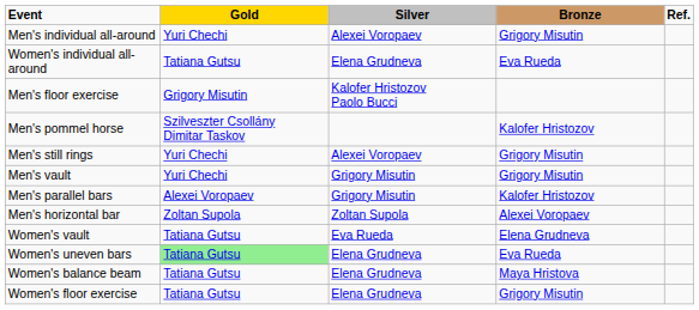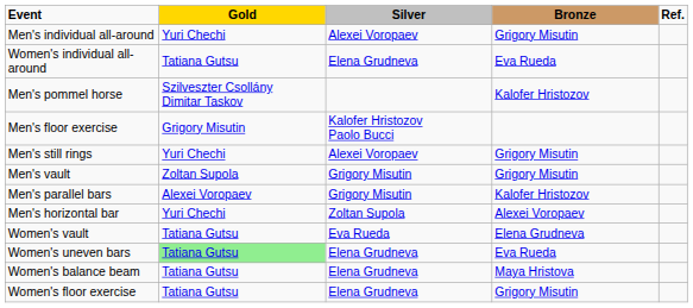 <table class="wikitable">
 <tr>
 <td style="width:12em;"><strong>Event</strong></td>
 <td style="text-align:center; background:gold; width:13em;"><strong>Gold</strong></td>
 <td style="text-align:center; background:silver; width:13em;"><strong>Silver</strong></td>
 <td style="text-align:center; background:#c96; width:13em;"><strong>Bronze</strong></td>
 <td style="width:1em;"><strong>Ref.</strong></td>
 </tr>
 <tr>
 <td>Men's individual all-around</td>
 <td> <a href='#'>Yuri Chechi</a></td>
 <td> <a href='#'>Alexei Voropaev</a></td>
 <td> <a href='#'>Grigory Misutin</a></td>
 <td></td>
 </tr>
 <tr>
 <td> Women's individual all-around </td>
 <td> <a href='#'>Tatiana Gutsu</a></td>
 <td> <a href='#'>Elena Grudneva</a></td>
 <td> <a href='#'>Eva Rueda</a></td>
 <td></td>
 </tr>
 <tr>
+<td>Men's pommel horse</td>
+<td> <a href='#'>Szilveszter Csollány</a><br> <a href='#'>Dimitar Taskov</a></td>
+<td></td>
+<td> <a href='#'>Kalofer Hristozov</a></td>
+<td></td>
+</tr>
+<tr>
 <td>Men's floor exercise</td>
 <td> <a href='#'>Grigory Misutin</a></td>
 <td> <a href='#'>Kalofer Hristozov</a><br> <a href='#'>Paolo Bucci</a></td>
 <td></td>
-<td></td>
-</tr>
-<tr>
-<td>Men's pommel horse</td>
-<td> <a href='#'>Szilveszter Csollány</a><br> <a href='#'>Dimitar Taskov</a></td>
-<td></td>
-<td> <a href='#'>Kalofer Hristozov</a></td>
 <td></td>
 </tr>
 <tr>
 <td>Men's still rings</td>
 <td> <a href='#'>Yuri Chechi</a></td>
 <td> <a href='#'>Alexei Voropaev</a></td>
 <td> <a href='#'>Grigory Misutin</a></td>
 <td></td>
 </tr>
 <tr>
 <td>Men's vault</td>
-<td> <a href='#'>Yuri Chechi</a></td>
+<td> <a href='#'>Zoltan Supola</a></td>
 <td> <a href='#'>Grigory Misutin</a></td>
 <td> <a href='#'>Grigory Misutin</a></td>
 <td></td>
 </tr>
 <tr>
 <td>Men's parallel bars</td>
 <td> <a href='#'>Alexei Voropaev</a></td>
 <td> <a href='#'>Grigory Misutin</a></td>
 <td> <a href='#'>Kalofer Hristozov</a></td>
 <td></td>
 </tr>
 <tr>
 <td>Men's horizontal bar</td>
-<td> <a href='#'>Zoltan Supola</a></td>
+<td> <a href='#'>Yuri Chechi</a></td>
 <td> <a href='#'>Zoltan Supola</a></td>
 <td> <a href='#'>Alexei Voropaev</a></td>
 <td></td>
 </tr>
 <tr>
 <td>Women's vault</td>
 <td> <a href='#'>Tatiana Gutsu</a></td>
 <td> <a href='#'>Eva Rueda</a></td>
 <td> <a href='#'>Elena Grudneva</a></td>
 <td></td>
 </tr>
 <tr>
 <td>Women's uneven bars</td>
 <td style="background: lightgreen;"> <a href='#'>Tatiana Gutsu</a></td>
 <td> <a href='#'>Elena Grudneva</a></td>
 <td> <a href='#'>Eva Rueda</a></td>
 <td></td>
 </tr>
 <tr>
 <td> Women's balance beam </td>
 <td> <a href='#'>Tatiana Gutsu</a></td>
 <td> <a href='#'>Elena Grudneva</a></td>
 <td> <a href='#'>Maya Hristova</a></td>
 <td></td>
 </tr>
 <tr>
 <td>Women's floor exercise</td>
 <td> <a href='#'>Tatiana Gutsu</a></td>
 <td> <a href='#'>Elena Grudneva</a></td>
 <td> <a href='#'>Grigory Misutin</a></td>
 <td></td>
 </tr>
 </table>
